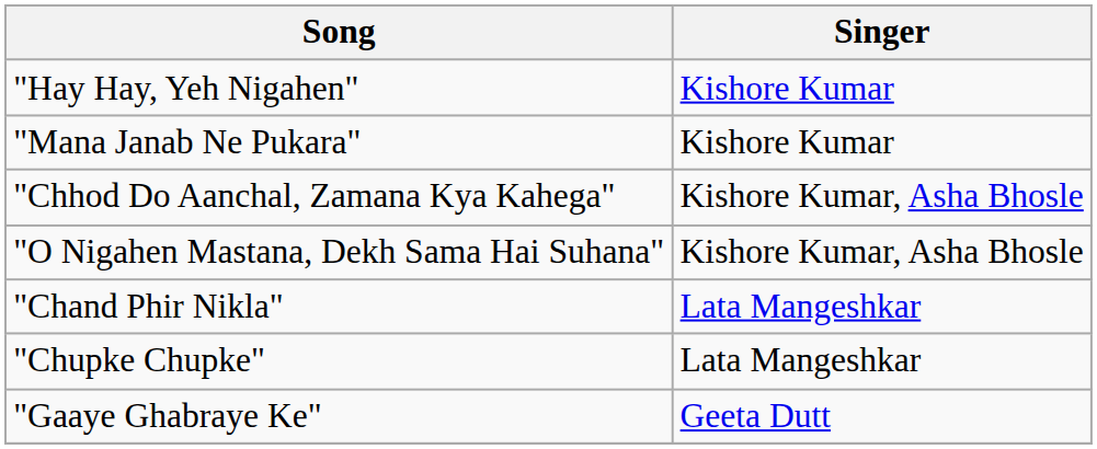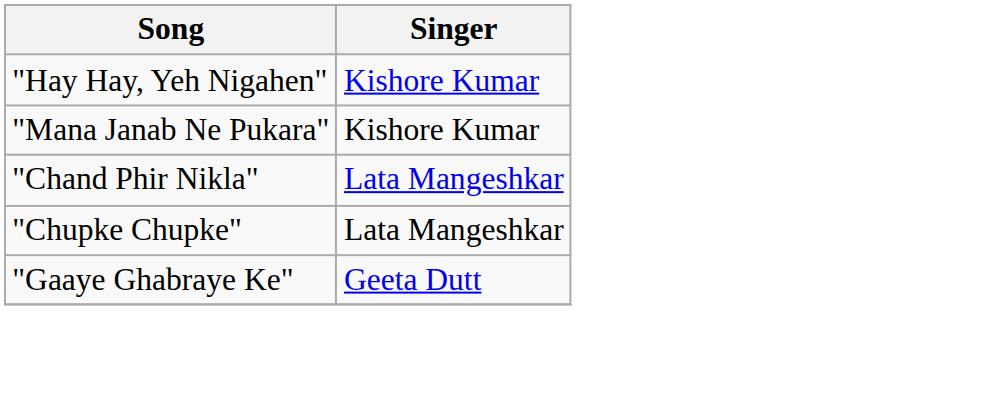 <table class="wikitable">
 <tr>
 <th>Song</th>
 <th>Singer</th>
 </tr>
 <tr>
 <td>"Hay Hay, Yeh Nigahen"</td>
 <td><a href='#'>Kishore Kumar</a></td>
 </tr>
 <tr>
 <td>"Mana Janab Ne Pukara"</td>
 <td>Kishore Kumar</td>
-</tr>
-<tr>
-<td>"Chhod Do Aanchal, Zamana Kya Kahega"</td>
-<td>Kishore Kumar, <a href='#'>Asha Bhosle</a></td>
-</tr>
-<tr>
-<td>"O Nigahen Mastana, Dekh Sama Hai Suhana"</td>
-<td>Kishore Kumar, Asha Bhosle</td>
 </tr>
 <tr>
 <td>"Chand Phir Nikla"</td>
 <td><a href='#'>Lata Mangeshkar</a></td>
 </tr>
 <tr>
 <td>"Chupke Chupke"</td>
 <td>Lata Mangeshkar</td>
 </tr>
 <tr>
 <td>"Gaaye Ghabraye Ke"</td>
 <td><a href='#'>Geeta Dutt</a></td>
 </tr>
 <tr>
 </tr>
 </table>
